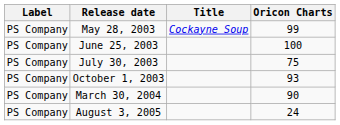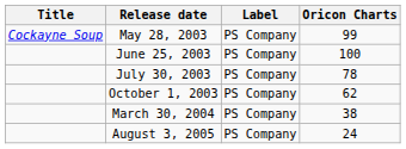 <table class="wikitable" style="text-align:center;">
 <tr>
+<th>Title</th>
+<th>Release date</th>
 <th>Label</th>
-<th>Release date</th>
-<th>Title</th>
 <th>Oricon Charts</th>
 </tr>
 <tr>
+<td><em><a href='#'>Cockayne Soup</a></em></td>
+<td>May 28, 2003</td>
 <td>PS Company</td>
-<td>May 28, 2003</td>
-<td><em><a href='#'>Cockayne Soup</a></em></td>
 <td>99</td>
 </tr>
 <tr>
+<td></td>
+<td>June 25, 2003</td>
 <td>PS Company</td>
-<td>June 25, 2003</td>
-<td></td>
 <td>100</td>
 </tr>
 <tr>
+<td></td>
+<td>July 30, 2003</td>
 <td>PS Company</td>
-<td>July 30, 2003</td>
-<td></td>
-<td>75</td>
+<td>78</td>
 </tr>
 <tr>
+<td></td>
+<td>October 1, 2003</td>
 <td>PS Company</td>
-<td>October 1, 2003</td>
-<td></td>
-<td>93</td>
+<td>62</td>
 </tr>
 <tr>
+<td></td>
+<td>March 30, 2004</td>
 <td>PS Company</td>
-<td>March 30, 2004</td>
-<td></td>
-<td>90</td>
+<td>38</td>
 </tr>
 <tr>
+<td></td>
+<td>August 3, 2005</td>
 <td>PS Company</td>
-<td>August 3, 2005</td>
-<td></td>
 <td>24</td>
 </tr>
 </table>
